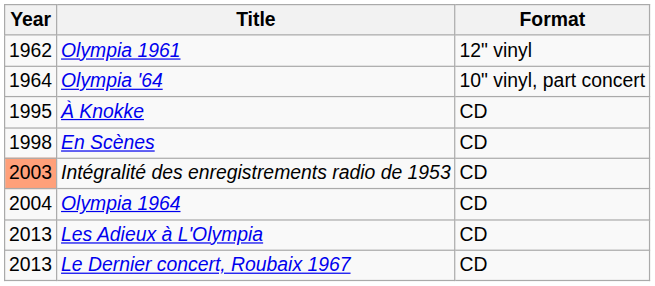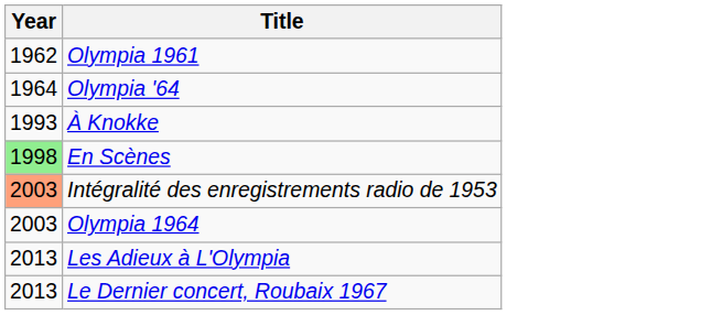 <table class="wikitable">
 <tr>
 <th>Year</th>
 <th>Title</th>
-<th>Format</th>
 </tr>
 <tr>
 <td>1962</td>
 <td><em><a href='#'>Olympia 1961</a></em></td>
-<td>12" vinyl</td>
 </tr>
 <tr>
 <td>1964</td>
 <td><em><a href='#'>Olympia '64</a></em></td>
-<td>10" vinyl, part concert</td>
 </tr>
 <tr>
-<td>1995</td>
+<td>1993</td>
 <td><em><a href='#'>À Knokke</a></em></td>
-<td>CD</td>
 </tr>
 <tr>
-<td>1998</td>
+<td style="background: lightgreen;">1998</td>
 <td><em><a href='#'>En Scènes</a></em></td>
-<td>CD</td>
 </tr>
 <tr>
 <td style="background: lightsalmon;">2003</td>
 <td><em>Intégralité des enregistrements radio de 1953</em></td>
-<td>CD</td>
 </tr>
 <tr>
-<td>2004</td>
+<td>2003</td>
 <td><em><a href='#'>Olympia 1964</a></em></td>
-<td>CD</td>
 </tr>
 <tr>
 <td>2013</td>
 <td><em><a href='#'>Les Adieux à L'Olympia</a></em></td>
-<td>CD</td>
 </tr>
 <tr>
 <td>2013</td>
 <td><em><a href='#'>Le Dernier concert, Roubaix 1967</a></em></td>
-<td>CD</td>
 </tr>
 </table>
